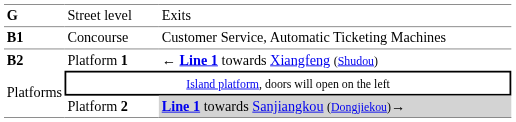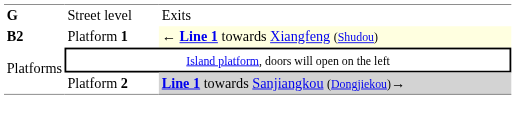 <table border="0" cellspacing="0" cellpadding="3">
 <tr>
 <td style="border-top:solid 1px gray;" width="50" valign="top"><strong>G</strong></td>
 <td style="border-top:solid 1px gray;" width="100" valign="top">Street level</td>
 <td style="border-top:solid 1px gray;" width="390" valign="top">Exits</td>
 </tr>
 <tr>
-<td style="border-bottom:solid 1px gray; border-top:solid 1px gray;" valign="top" width="50"><strong>B1<br></strong></td>
-<td style="border-bottom:solid 1px gray; border-top:solid 1px gray;" valign="top" width="100">Concourse</td>
-<td style="border-bottom:solid 1px gray; border-top:solid 1px gray;" valign="top" width="390">Customer Service, Automatic Ticketing Machines</td>
-</tr>
-<tr>
 <td rowspan="3" style="border-bottom:solid 1px gray;" valign="top"><strong>B2<br></strong><br>Platforms</td>
 <td><span>Platform <strong>1</strong></span></td>
-<td><span>←</span> <a href='#'><span><span><strong>Line 1</strong></span></span></a>  towards <a href='#'>Xiangfeng</a> <small>(<a href='#'>Shudou</a>)</small></td>
+<td style="background: lightyellow;"><span>←</span> <a href='#'><span><span><strong>Line 1</strong></span></span></a>  towards <a href='#'>Xiangfeng</a> <small>(<a href='#'>Shudou</a>)</small></td>
 </tr>
 <tr>
 <td colspan="2" style="border-right:solid 2px black;border-left:solid 2px black;border-top:solid 2px black;border-bottom:solid 2px black;text-align:center;"><small><a href='#'>Island platform</a>, doors will open on the left</small></td>
 </tr>
 <tr>
 <td style="border-bottom:solid 1px gray;color:black">Platform <strong>2</strong></td>
 <td style="background: lightgrey; border-bottom:solid 1px gray;"> <a href='#'><span><span><strong>Line 1</strong></span></span></a>  towards <a href='#'>Sanjiangkou</a> <small>(<a href='#'>Dongjiekou</a>)</small>→</td>
 </tr>
 <tr>
 </tr>
 </table>
